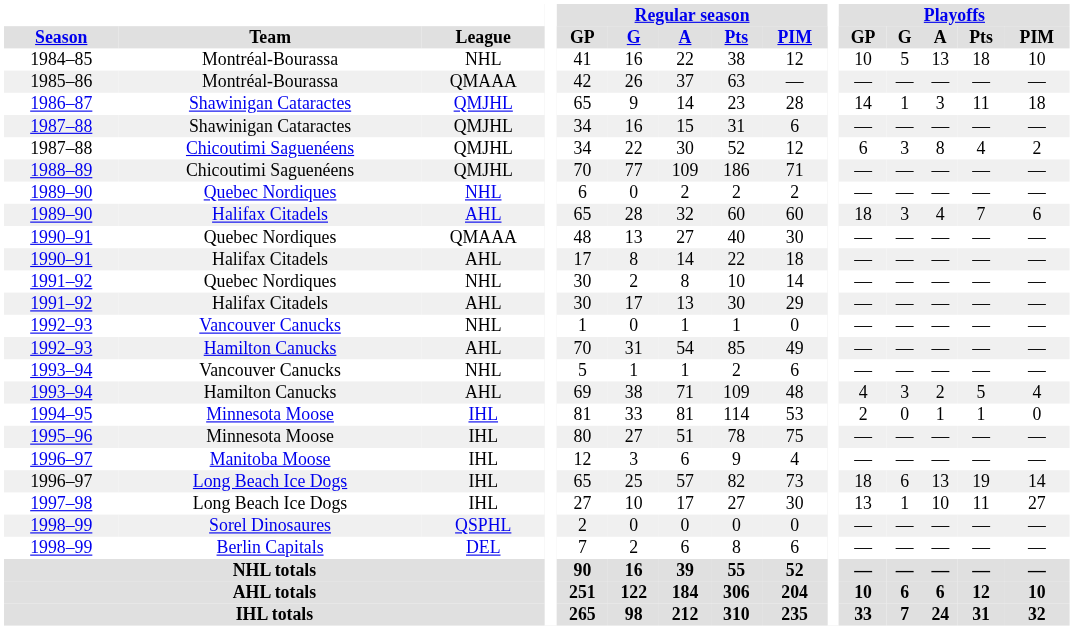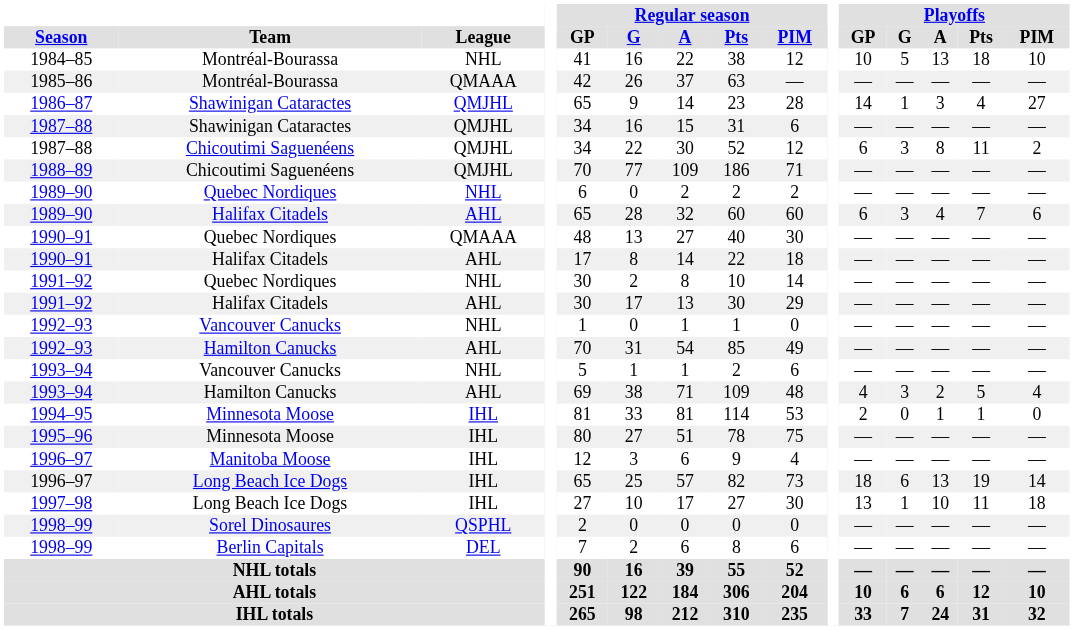 <table border="0" cellpadding="1" cellspacing="0" style="text-align:center; width:60em">
 <tr bgcolor="#e0e0e0">
 <th colspan="3" bgcolor="#ffffff"> </th>
 <th rowspan="99" bgcolor="#ffffff"> </th>
 <th colspan="5"><a href='#'>Regular season</a></th>
 <th rowspan="99" bgcolor="#ffffff"> </th>
 <th colspan="5"><a href='#'>Playoffs</a></th>
 </tr>
 <tr bgcolor="#e0e0e0">
 <th><a href='#'>Season</a></th>
 <th>Team</th>
 <th>League</th>
 <th>GP</th>
 <th><a href='#'>G</a></th>
 <th><a href='#'>A</a></th>
 <th><a href='#'>Pts</a></th>
 <th><a href='#'>PIM</a></th>
 <th>GP</th>
 <th>G</th>
 <th>A</th>
 <th>Pts</th>
 <th>PIM</th>
 </tr>
 <tr>
 <td>1984–85</td>
 <td>Montréal-Bourassa</td>
 <td>NHL</td>
 <td>41</td>
 <td>16</td>
 <td>22</td>
 <td>38</td>
 <td>12</td>
 <td>10</td>
 <td>5</td>
 <td>13</td>
 <td>18</td>
 <td>10</td>
 </tr>
 <tr bgcolor="#f0f0f0">
 <td>1985–86</td>
 <td>Montréal-Bourassa</td>
 <td>QMAAA</td>
 <td>42</td>
 <td>26</td>
 <td>37</td>
 <td>63</td>
 <td>—</td>
 <td>—</td>
 <td>—</td>
 <td>—</td>
 <td>—</td>
 <td>—</td>
 </tr>
 <tr>
 <td><a href='#'>1986–87</a></td>
 <td><a href='#'>Shawinigan Cataractes</a></td>
 <td><a href='#'>QMJHL</a></td>
 <td>65</td>
 <td>9</td>
 <td>14</td>
 <td>23</td>
 <td>28</td>
 <td>14</td>
 <td>1</td>
 <td>3</td>
-<td>11</td>
-<td>18</td>
+<td>4</td>
+<td>27</td>
 </tr>
 <tr bgcolor="#f0f0f0">
 <td><a href='#'>1987–88</a></td>
 <td>Shawinigan Cataractes</td>
 <td>QMJHL</td>
 <td>34</td>
 <td>16</td>
 <td>15</td>
 <td>31</td>
 <td>6</td>
 <td>—</td>
 <td>—</td>
 <td>—</td>
 <td>—</td>
 <td>—</td>
 </tr>
 <tr>
 <td>1987–88</td>
 <td><a href='#'>Chicoutimi Saguenéens</a></td>
 <td>QMJHL</td>
 <td>34</td>
 <td>22</td>
 <td>30</td>
 <td>52</td>
 <td>12</td>
 <td>6</td>
 <td>3</td>
 <td>8</td>
-<td>4</td>
+<td>11</td>
 <td>2</td>
 </tr>
 <tr bgcolor="#f0f0f0">
 <td><a href='#'>1988–89</a></td>
 <td>Chicoutimi Saguenéens</td>
 <td>QMJHL</td>
 <td>70</td>
 <td>77</td>
 <td>109</td>
 <td>186</td>
 <td>71</td>
 <td>—</td>
 <td>—</td>
 <td>—</td>
 <td>—</td>
 <td>—</td>
 </tr>
 <tr>
 <td><a href='#'>1989–90</a></td>
 <td><a href='#'>Quebec Nordiques</a></td>
 <td><a href='#'>NHL</a></td>
 <td>6</td>
 <td>0</td>
 <td>2</td>
 <td>2</td>
 <td>2</td>
 <td>—</td>
 <td>—</td>
 <td>—</td>
 <td>—</td>
 <td>—</td>
 </tr>
 <tr bgcolor="#f0f0f0">
 <td><a href='#'>1989–90</a></td>
 <td><a href='#'>Halifax Citadels</a></td>
 <td><a href='#'>AHL</a></td>
 <td>65</td>
 <td>28</td>
 <td>32</td>
 <td>60</td>
 <td>60</td>
-<td>18</td>
+<td>6</td>
 <td>3</td>
 <td>4</td>
 <td>7</td>
 <td>6</td>
 </tr>
 <tr>
 <td><a href='#'>1990–91</a></td>
 <td>Quebec Nordiques</td>
 <td>QMAAA</td>
 <td>48</td>
 <td>13</td>
 <td>27</td>
 <td>40</td>
 <td>30</td>
 <td>—</td>
 <td>—</td>
 <td>—</td>
 <td>—</td>
 <td>—</td>
 </tr>
 <tr bgcolor="#f0f0f0">
 <td><a href='#'>1990–91</a></td>
 <td>Halifax Citadels</td>
 <td>AHL</td>
 <td>17</td>
 <td>8</td>
 <td>14</td>
 <td>22</td>
 <td>18</td>
 <td>—</td>
 <td>—</td>
 <td>—</td>
 <td>—</td>
 <td>—</td>
 </tr>
 <tr>
 <td><a href='#'>1991–92</a></td>
 <td>Quebec Nordiques</td>
 <td>NHL</td>
 <td>30</td>
 <td>2</td>
 <td>8</td>
 <td>10</td>
 <td>14</td>
 <td>—</td>
 <td>—</td>
 <td>—</td>
 <td>—</td>
 <td>—</td>
 </tr>
 <tr bgcolor="#f0f0f0">
 <td><a href='#'>1991–92</a></td>
 <td>Halifax Citadels</td>
 <td>AHL</td>
 <td>30</td>
 <td>17</td>
 <td>13</td>
 <td>30</td>
 <td>29</td>
 <td>—</td>
 <td>—</td>
 <td>—</td>
 <td>—</td>
 <td>—</td>
 </tr>
 <tr>
 <td><a href='#'>1992–93</a></td>
 <td><a href='#'>Vancouver Canucks</a></td>
 <td>NHL</td>
 <td>1</td>
 <td>0</td>
 <td>1</td>
 <td>1</td>
 <td>0</td>
 <td>—</td>
 <td>—</td>
 <td>—</td>
 <td>—</td>
 <td>—</td>
 </tr>
 <tr bgcolor="#f0f0f0">
 <td><a href='#'>1992–93</a></td>
 <td><a href='#'>Hamilton Canucks</a></td>
 <td>AHL</td>
 <td>70</td>
 <td>31</td>
 <td>54</td>
 <td>85</td>
 <td>49</td>
 <td>—</td>
 <td>—</td>
 <td>—</td>
 <td>—</td>
 <td>—</td>
 </tr>
 <tr>
 <td><a href='#'>1993–94</a></td>
 <td>Vancouver Canucks</td>
 <td>NHL</td>
 <td>5</td>
 <td>1</td>
 <td>1</td>
 <td>2</td>
 <td>6</td>
 <td>—</td>
 <td>—</td>
 <td>—</td>
 <td>—</td>
 <td>—</td>
 </tr>
 <tr bgcolor="#f0f0f0">
 <td><a href='#'>1993–94</a></td>
 <td>Hamilton Canucks</td>
 <td>AHL</td>
 <td>69</td>
 <td>38</td>
 <td>71</td>
 <td>109</td>
 <td>48</td>
 <td>4</td>
 <td>3</td>
 <td>2</td>
 <td>5</td>
 <td>4</td>
 </tr>
 <tr>
 <td><a href='#'>1994–95</a></td>
 <td><a href='#'>Minnesota Moose</a></td>
 <td><a href='#'>IHL</a></td>
 <td>81</td>
 <td>33</td>
 <td>81</td>
 <td>114</td>
 <td>53</td>
 <td>2</td>
 <td>0</td>
 <td>1</td>
 <td>1</td>
 <td>0</td>
 </tr>
 <tr bgcolor="#f0f0f0">
 <td><a href='#'>1995–96</a></td>
 <td>Minnesota Moose</td>
 <td>IHL</td>
 <td>80</td>
 <td>27</td>
 <td>51</td>
 <td>78</td>
 <td>75</td>
 <td>—</td>
 <td>—</td>
 <td>—</td>
 <td>—</td>
 <td>—</td>
 </tr>
 <tr>
 <td><a href='#'>1996–97</a></td>
 <td><a href='#'>Manitoba Moose</a></td>
 <td>IHL</td>
 <td>12</td>
 <td>3</td>
 <td>6</td>
 <td>9</td>
 <td>4</td>
 <td>—</td>
 <td>—</td>
 <td>—</td>
 <td>—</td>
 <td>—</td>
 </tr>
 <tr bgcolor="#f0f0f0">
 <td>1996–97</td>
 <td><a href='#'>Long Beach Ice Dogs</a></td>
 <td>IHL</td>
 <td>65</td>
 <td>25</td>
 <td>57</td>
 <td>82</td>
 <td>73</td>
 <td>18</td>
 <td>6</td>
 <td>13</td>
 <td>19</td>
 <td>14</td>
 </tr>
 <tr>
 <td><a href='#'>1997–98</a></td>
 <td>Long Beach Ice Dogs</td>
 <td>IHL</td>
 <td>27</td>
 <td>10</td>
 <td>17</td>
 <td>27</td>
 <td>30</td>
 <td>13</td>
 <td>1</td>
 <td>10</td>
 <td>11</td>
-<td>27</td>
+<td>18</td>
 </tr>
 <tr bgcolor="#f0f0f0">
 <td><a href='#'>1998–99</a></td>
 <td><a href='#'>Sorel Dinosaures</a></td>
 <td><a href='#'>QSPHL</a></td>
 <td>2</td>
 <td>0</td>
 <td>0</td>
 <td>0</td>
 <td>0</td>
 <td>—</td>
 <td>—</td>
 <td>—</td>
 <td>—</td>
 <td>—</td>
 </tr>
 <tr>
 <td><a href='#'>1998–99</a></td>
 <td><a href='#'>Berlin Capitals</a></td>
 <td><a href='#'>DEL</a></td>
 <td>7</td>
 <td>2</td>
 <td>6</td>
 <td>8</td>
 <td>6</td>
 <td>—</td>
 <td>—</td>
 <td>—</td>
 <td>—</td>
 <td>—</td>
 </tr>
 <tr bgcolor="#e0e0e0">
 <th colspan="3">NHL totals</th>
 <th>90</th>
 <th>16</th>
 <th>39</th>
 <th>55</th>
 <th>52</th>
 <th>—</th>
 <th>—</th>
 <th>—</th>
 <th>—</th>
 <th>—</th>
 </tr>
 <tr bgcolor="#e0e0e0">
 <th colspan="3">AHL totals</th>
 <th>251</th>
 <th>122</th>
 <th>184</th>
 <th>306</th>
 <th>204</th>
 <th>10</th>
 <th>6</th>
 <th>6</th>
 <th>12</th>
 <th>10</th>
 </tr>
 <tr bgcolor="#e0e0e0">
 <th colspan="3">IHL totals</th>
 <th>265</th>
 <th>98</th>
 <th>212</th>
 <th>310</th>
 <th>235</th>
 <th>33</th>
 <th>7</th>
 <th>24</th>
 <th>31</th>
 <th>32</th>
 </tr>
 </table>
